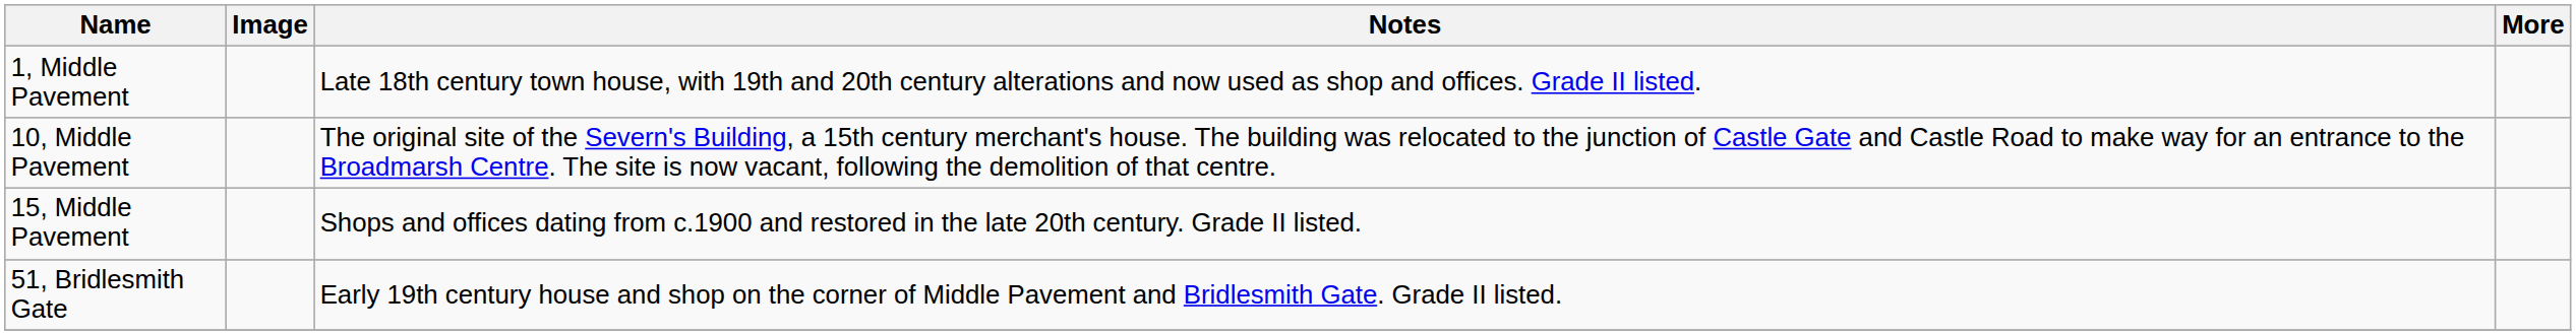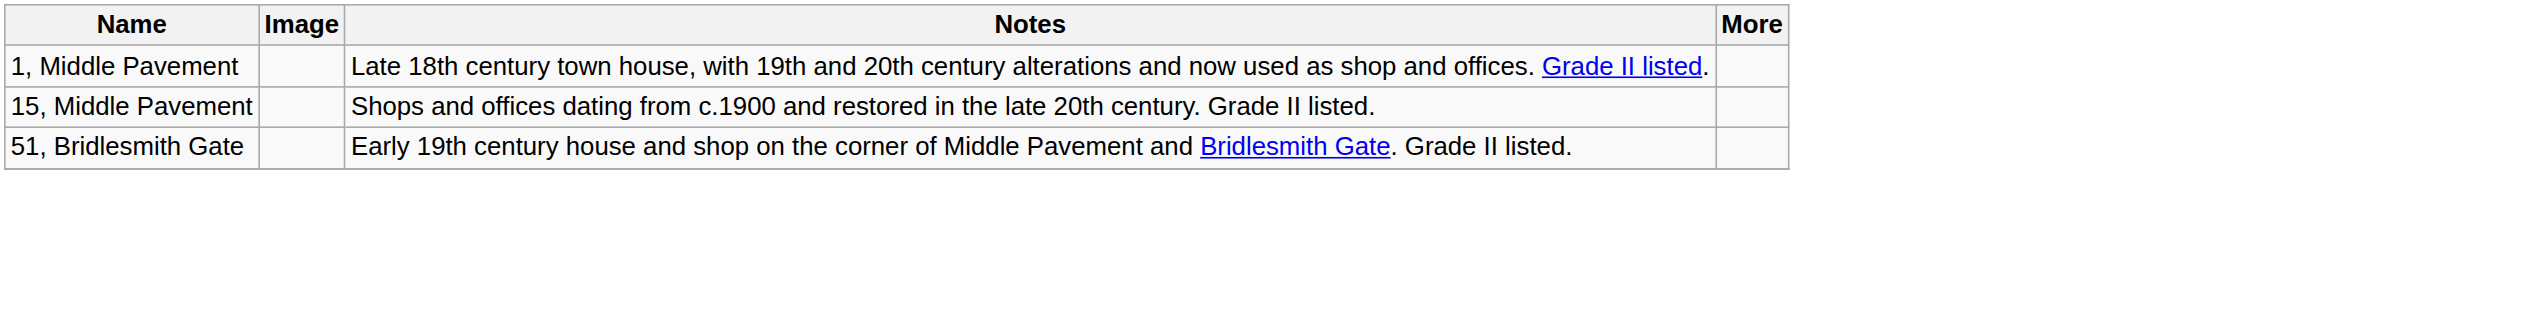 <table class="wikitable sortable plainrowheaders">
 <tr>
 <th scope="col">Name</th>
 <th scope="col" class="unsortable">Image</th>
 <th scope="col" class="unsortable">Notes</th>
 <th scope="col" class="unsortable">More</th>
 </tr>
 <tr>
 <td>1, Middle Pavement</td>
 <td></td>
 <td>Late 18th century town house, with 19th and 20th century alterations and now used as shop and offices. <a href='#'>Grade II listed</a>.</td>
-<td></td>
-</tr>
-<tr>
-<td>10, Middle Pavement</td>
-<td></td>
-<td>The original site of the <a href='#'>Severn's Building</a>, a 15th century merchant's house. The building was relocated to the junction of <a href='#'>Castle Gate</a> and Castle Road to make way for an entrance to the <a href='#'>Broadmarsh Centre</a>. The site is now vacant, following the demolition of that centre.</td>
 <td></td>
 </tr>
 <tr>
 <td>15, Middle Pavement</td>
 <td></td>
 <td>Shops and offices dating from c.1900 and restored in the late 20th century. Grade II listed.</td>
 <td></td>
 </tr>
 <tr>
 <td>51, Bridlesmith Gate</td>
 <td></td>
 <td>Early 19th century house and shop on the corner of Middle Pavement and <a href='#'>Bridlesmith Gate</a>. Grade II listed.</td>
 <td></td>
 </tr>
 <tr>
 </tr>
 </table>
